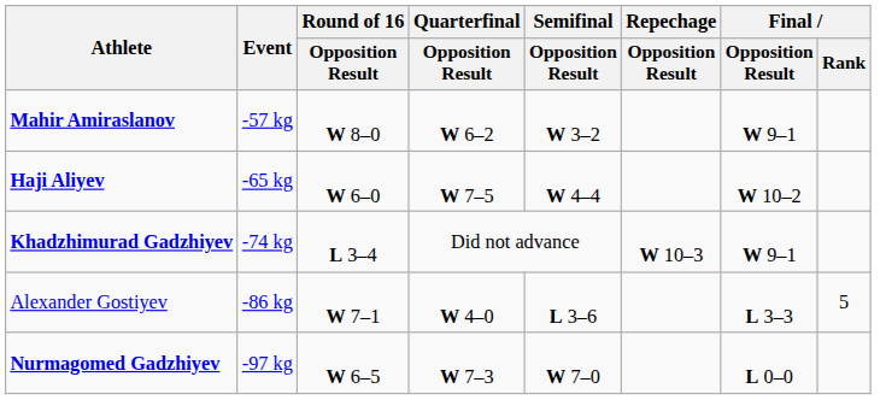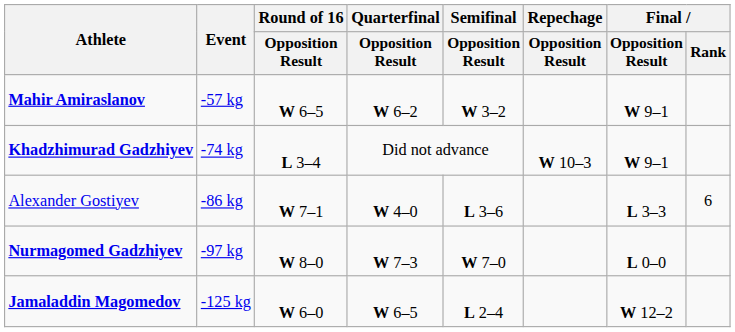 <table class="wikitable" style="font-size:90%">
 <tr>
 <th rowspan="2">Athlete</th>
 <th rowspan="2">Event</th>
 <th>Round of 16</th>
 <th>Quarterfinal</th>
 <th>Semifinal</th>
 <th>Repechage</th>
 <th colspan=2>Final / </th>
 </tr>
 <tr style="font-size: 95%">
 <th>Opposition<br>Result</th>
 <th>Opposition<br>Result</th>
 <th>Opposition<br>Result</th>
 <th>Opposition<br>Result</th>
 <th>Opposition<br>Result</th>
 <th>Rank</th>
 </tr>
 <tr align=center>
 <td align=left><strong><a href='#'>Mahir Amiraslanov</a></strong></td>
 <td align=left><a href='#'>-57 kg</a></td>
-<td><br><strong>W</strong> 8–0 <sup></sup></td>
+<td><br><strong>W</strong> 6–5 <sup></sup></td>
 <td><br><strong>W</strong> 6–2 <sup></sup></td>
 <td><br><strong>W</strong> 3–2 <sup></sup></td>
 <td></td>
 <td><br><strong>W</strong> 9–1 <sup></sup></td>
-<td></td>
-</tr>
-<tr align=center>
-<td align=left><strong><a href='#'>Haji Aliyev</a></strong></td>
-<td align=left><a href='#'>-65 kg</a></td>
-<td><br><strong>W</strong> 6–0 <sup></sup></td>
-<td><br><strong>W</strong> 7–5 <sup></sup></td>
-<td><br><strong>W</strong> 4–4 <sup></sup></td>
-<td></td>
-<td><br><strong>W</strong> 10–2 <sup></sup></td>
 <td></td>
 </tr>
 <tr align=center>
 <td align=left><strong><a href='#'>Khadzhimurad Gadzhiyev</a></strong></td>
 <td align=left><a href='#'>-74 kg</a></td>
 <td><br><strong>L</strong> 3–4 <sup></sup></td>
 <td colspan=2>Did not advance</td>
 <td><br><strong>W</strong> 10–3 <sup></sup></td>
 <td><br><strong>W</strong> 9–1 <sup></sup></td>
 <td></td>
 </tr>
 <tr align=center>
 <td align=left><a href='#'>Alexander Gostiyev</a></td>
 <td align=left><a href='#'>-86 kg</a></td>
 <td><br><strong>W</strong> 7–1 <sup></sup></td>
 <td><br><strong>W</strong> 4–0 <sup></sup></td>
 <td><br><strong>L</strong> 3–6 <sup></sup></td>
 <td></td>
 <td><br><strong>L</strong> 3–3 <sup></sup></td>
-<td>5</td>
+<td>6</td>
 </tr>
 <tr align=center>
 <td align=left><strong><a href='#'>Nurmagomed Gadzhiyev</a></strong></td>
 <td align=left><a href='#'>-97 kg</a></td>
-<td><br><strong>W</strong> 6–5 <sup></sup></td>
+<td><br><strong>W</strong> 8–0 <sup></sup></td>
 <td><br><strong>W</strong> 7–3 <sup></sup></td>
 <td><br><strong>W</strong> 7–0 <sup></sup></td>
 <td></td>
 <td><br><strong>L</strong> 0–0 <sup></sup></td>
 <td></td>
 </tr>
+<tr align=center>
+<td align=left><strong><a href='#'>Jamaladdin Magomedov</a></strong></td>
+<td align=left><a href='#'>-125 kg</a></td>
+<td><br><strong>W</strong> 6–0 <sup></sup></td>
+<td><br><strong>W</strong> 6–5 <sup></sup></td>
+<td><br><strong>L</strong> 2–4 <sup></sup></td>
+<td></td>
+<td><br><strong>W</strong> 12–2 <sup></sup></td>
+<td></td>
+</tr>
 </table>
